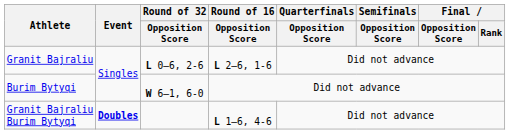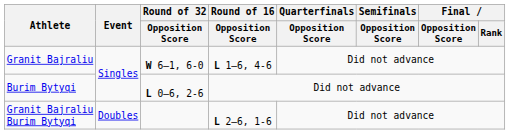 <table class=wikitable style="font-size:90%">
 <tr>
 <th rowspan="2">Athlete</th>
 <th rowspan="2">Event</th>
 <th>Round of 32</th>
 <th>Round of 16</th>
 <th>Quarterfinals</th>
 <th>Semifinals</th>
 <th colspan=2>Final / </th>
 </tr>
 <tr style="font-size:95%">
 <th>Opposition<br>Score</th>
 <th>Opposition<br>Score</th>
 <th>Opposition<br>Score</th>
 <th>Opposition<br>Score</th>
 <th>Opposition<br>Score</th>
 <th>Rank</th>
 </tr>
 <tr align=center>
 <td align=left><a href='#'>Granit Bajraliu</a></td>
 <td align=left rowspan=2><a href='#'>Singles</a></td>
-<td><br><strong>L</strong> 0–6, 2-6</td>
-<td><br><strong>L</strong> 2–6, 1-6</td>
+<td><br><strong>W</strong> 6–1, 6-0</td>
+<td><br><strong>L</strong> 1–6, 4-6</td>
 <td colspan=4>Did not advance</td>
 </tr>
 <tr align=center>
 <td align=left><a href='#'>Burim Bytyqi</a></td>
-<td><br><strong>W</strong> 6–1, 6-0</td>
+<td><br><strong>L</strong> 0–6, 2-6</td>
 <td colspan=5>Did not advance</td>
 </tr>
 <tr align=center>
 <td align=left><a href='#'>Granit Bajraliu</a><br><a href='#'>Burim Bytyqi</a></td>
-<td align=left><strong><a href='#'>Doubles</a></strong></td>
+<td align=left><a href='#'>Doubles</a></td>
 <td></td>
-<td><br><strong>L</strong> 1–6, 4-6</td>
+<td><br><strong>L</strong> 2–6, 1-6</td>
 <td colspan=4>Did not advance</td>
 </tr>
 </table>
